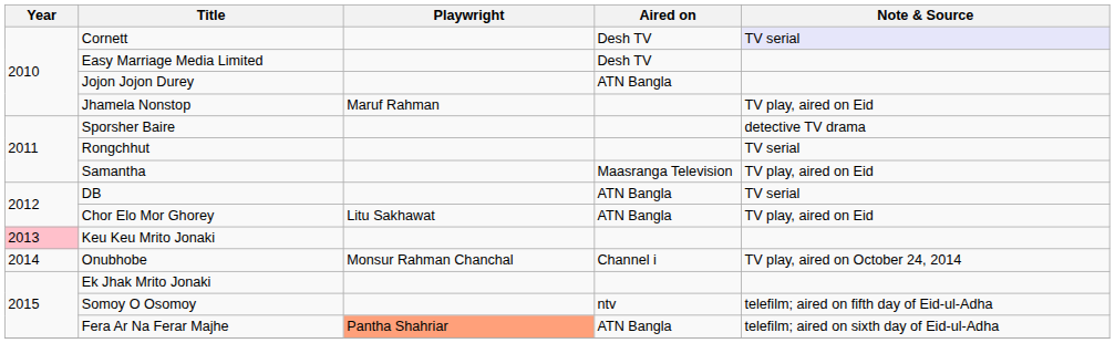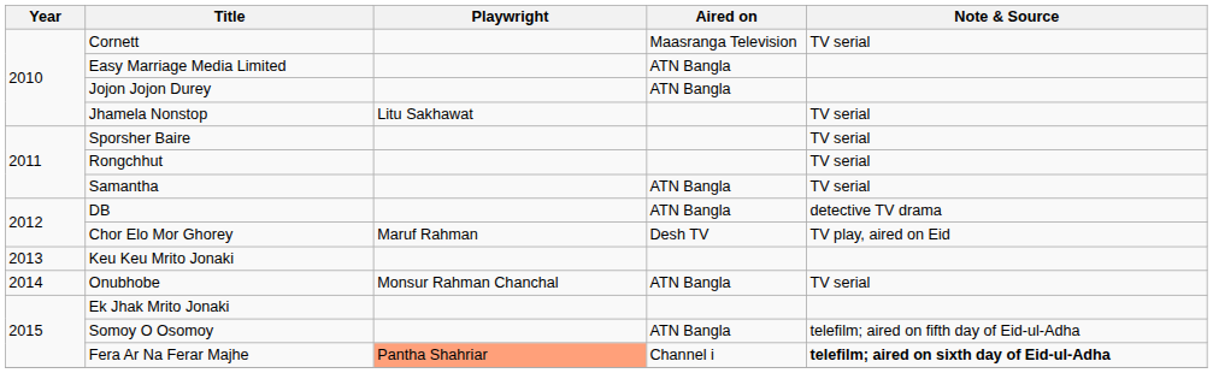 <table class="wikitable" width= "100%">
 <tr>
 <th width= "5%">Year</th>
 <th width= "18%">Title</th>
 <th width= "17%">Playwright</th>
 <th width= "10%">Aired on</th>
 <th width= "25%">Note & Source</th>
 </tr>
 <tr>
 <td rowspan="4">2010</td>
 <td>Cornett</td>
 <td></td>
-<td>Desh TV</td>
-<td style="background: lavender;">TV serial</td>
+<td>Maasranga Television</td>
+<td>TV serial</td>
 </tr>
 <tr>
 <td>Easy Marriage Media Limited</td>
 <td></td>
-<td>Desh TV</td>
+<td>ATN Bangla</td>
 <td></td>
 </tr>
 <tr>
 <td>Jojon Jojon Durey</td>
 <td></td>
 <td>ATN Bangla</td>
 <td></td>
 </tr>
 <tr>
 <td>Jhamela Nonstop</td>
-<td>Maruf Rahman</td>
+<td>Litu Sakhawat</td>
 <td></td>
-<td>TV play, aired on Eid</td>
+<td>TV serial</td>
 </tr>
 <tr>
 <td rowspan="3">2011</td>
 <td>Sporsher Baire</td>
 <td></td>
 <td></td>
-<td>detective TV drama</td>
+<td>TV serial</td>
 </tr>
 <tr>
 <td>Rongchhut</td>
 <td></td>
 <td></td>
 <td>TV serial</td>
 </tr>
 <tr>
 <td>Samantha</td>
 <td></td>
-<td>Maasranga Television</td>
-<td>TV play, aired on Eid</td>
+<td>ATN Bangla</td>
+<td>TV serial</td>
 </tr>
 <tr>
 <td rowspan="2">2012</td>
 <td>DB</td>
 <td></td>
 <td>ATN Bangla</td>
-<td>TV serial</td>
+<td>detective TV drama</td>
 </tr>
 <tr>
 <td>Chor Elo Mor Ghorey</td>
-<td>Litu Sakhawat</td>
-<td>ATN Bangla</td>
+<td>Maruf Rahman</td>
+<td>Desh TV</td>
 <td>TV play, aired on Eid</td>
 </tr>
 <tr>
-<td style="background: pink;">2013</td>
+<td>2013</td>
 <td>Keu Keu Mrito Jonaki</td>
 <td></td>
 <td></td>
 <td></td>
 </tr>
 <tr>
 <td>2014</td>
 <td>Onubhobe</td>
 <td>Monsur Rahman Chanchal</td>
-<td>Channel i</td>
-<td>TV play, aired on October 24, 2014</td>
+<td>ATN Bangla</td>
+<td>TV serial</td>
 </tr>
 <tr>
 <td rowspan="3">2015</td>
 <td>Ek Jhak Mrito Jonaki</td>
 <td></td>
 <td></td>
 <td></td>
 </tr>
 <tr>
 <td>Somoy O Osomoy</td>
 <td></td>
-<td>ntv</td>
+<td>ATN Bangla</td>
 <td>telefilm; aired on fifth day of Eid-ul-Adha</td>
 </tr>
 <tr>
 <td>Fera Ar Na Ferar Majhe</td>
 <td style="background: lightsalmon;">Pantha Shahriar</td>
-<td>ATN Bangla</td>
-<td>telefilm; aired on sixth day of Eid-ul-Adha</td>
+<td>Channel i</td>
+<td><strong>telefilm; aired on sixth day of Eid-ul-Adha</strong></td>
 </tr>
 <tr>
 </tr>
 </table>
